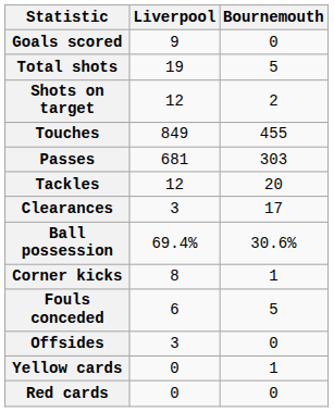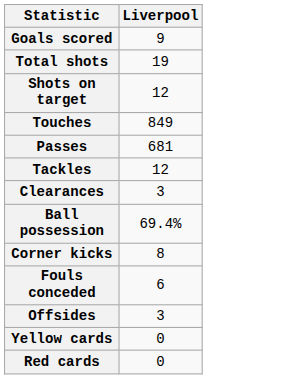 <table class="wikitable plainrowheaders" style="text-align:center">
 <tr>
 <th scope="col" style="width:100px">Statistic</th>
 <th scope="col" style="width:70px">Liverpool</th>
-<th scope="col" style="width:70px">Bournemouth</th>
 </tr>
 <tr>
 <th scope=row>Goals scored</th>
 <td>9</td>
-<td>0</td>
 </tr>
 <tr>
 <th scope=row>Total shots</th>
 <td>19</td>
-<td>5</td>
 </tr>
 <tr>
 <th scope=row>Shots on target</th>
 <td>12</td>
-<td>2</td>
 </tr>
 <tr>
 <th scope=row>Touches</th>
 <td>849</td>
-<td>455</td>
 </tr>
 <tr>
 <th scope=row>Passes</th>
 <td>681</td>
-<td>303</td>
 </tr>
 <tr>
 <th scope=row>Tackles</th>
 <td>12</td>
-<td>20</td>
 </tr>
 <tr>
 <th scope=row>Clearances</th>
 <td>3</td>
-<td>17</td>
 </tr>
 <tr>
 <th scope=row>Ball possession</th>
 <td>69.4%</td>
-<td>30.6%</td>
 </tr>
 <tr>
 <th scope=row>Corner kicks</th>
 <td>8</td>
-<td>1</td>
 </tr>
 <tr>
 <th scope=row>Fouls conceded</th>
 <td>6</td>
-<td>5</td>
 </tr>
 <tr>
 <th scope=row>Offsides</th>
 <td>3</td>
-<td>0</td>
 </tr>
 <tr>
 <th scope=row>Yellow cards</th>
 <td>0</td>
-<td>1</td>
 </tr>
 <tr>
 <th scope=row>Red cards</th>
 <td>0</td>
-<td>0</td>
 </tr>
 </table>
